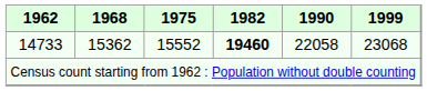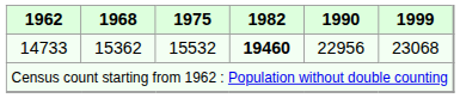 <table align="center" rules="all" cellspacing="0" cellpadding="4" style="border: 1px solid #999; border-right: 2px solid #999; border-bottom:2px solid #999; background: #f3fff3">
 <tr style="background: #ddffdd">
 <th>1962</th>
 <th>1968</th>
 <th>1975</th>
 <th>1982</th>
 <th>1990</th>
 <th>1999</th>
 </tr>
 <tr>
 <td align=center>14733</td>
 <td align=center>15362</td>
-<td align=center>15552</td>
+<td align=center>15532</td>
 <td align=center><strong>19460</strong></td>
-<td align=center>22058</td>
+<td align=center>22956</td>
 <td align=center>23068</td>
 </tr>
 <tr>
 <td colspan=6 align=center><small>Census count starting from 1962 : <a href='#'>Population without double counting</a></small></td>
 </tr>
 </table>
